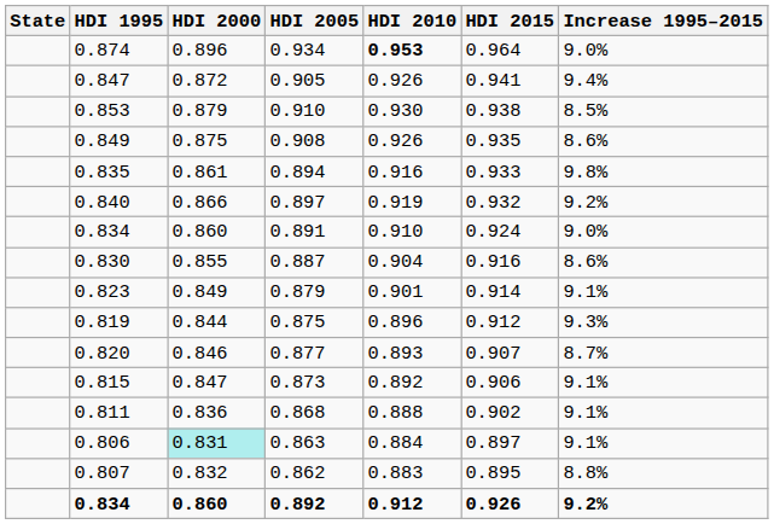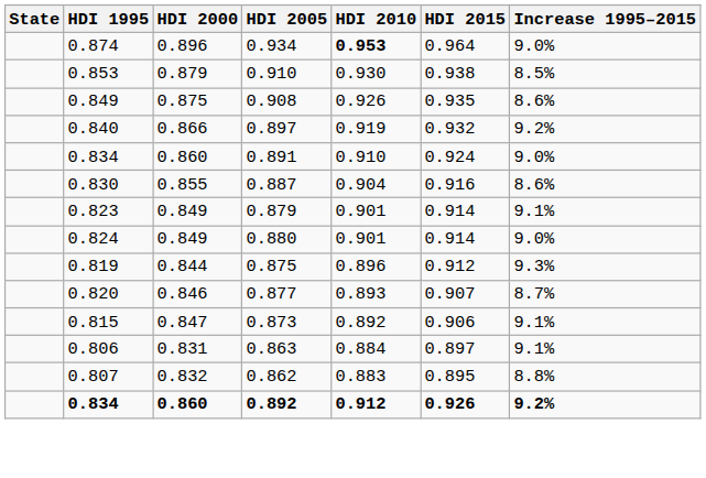 <table class="wikitable sortable">
 <tr>
 <th>State</th>
 <th>HDI 1995</th>
 <th>HDI 2000</th>
 <th>HDI 2005</th>
 <th>HDI 2010</th>
 <th>HDI 2015</th>
 <th>Increase 1995–2015</th>
 </tr>
 <tr>
 <td></td>
 <td>0.874</td>
 <td>0.896</td>
 <td>0.934</td>
 <td><strong>0.953</strong></td>
 <td>0.964</td>
 <td> 9.0%</td>
 </tr>
 <tr>
 <td></td>
-<td>0.847</td>
-<td>0.872</td>
-<td>0.905</td>
-<td>0.926</td>
-<td>0.941</td>
-<td> 9.4%</td>
-</tr>
-<tr>
-<td></td>
 <td>0.853</td>
 <td>0.879</td>
 <td>0.910</td>
 <td>0.930</td>
 <td>0.938</td>
 <td> 8.5%</td>
 </tr>
 <tr>
 <td></td>
 <td>0.849</td>
 <td>0.875</td>
 <td>0.908</td>
 <td>0.926</td>
 <td>0.935</td>
 <td> 8.6%</td>
-</tr>
-<tr>
-<td></td>
-<td>0.835</td>
-<td>0.861</td>
-<td>0.894</td>
-<td>0.916</td>
-<td>0.933</td>
-<td> 9.8%</td>
 </tr>
 <tr>
 <td></td>
 <td>0.840</td>
 <td>0.866</td>
 <td>0.897</td>
 <td>0.919</td>
 <td>0.932</td>
 <td> 9.2%</td>
 </tr>
 <tr>
 <td></td>
 <td>0.834</td>
 <td>0.860</td>
 <td>0.891</td>
 <td>0.910</td>
 <td>0.924</td>
 <td> 9.0%</td>
 </tr>
 <tr>
 <td></td>
 <td>0.830</td>
 <td>0.855</td>
 <td>0.887</td>
 <td>0.904</td>
 <td>0.916</td>
 <td> 8.6%</td>
 </tr>
 <tr>
 <td></td>
 <td>0.823</td>
 <td>0.849</td>
 <td>0.879</td>
 <td>0.901</td>
 <td>0.914</td>
 <td> 9.1%</td>
 </tr>
 <tr>
 <td></td>
+<td>0.824</td>
+<td>0.849</td>
+<td>0.880</td>
+<td>0.901</td>
+<td>0.914</td>
+<td> 9.0%</td>
+</tr>
+<tr>
+<td></td>
 <td>0.819</td>
 <td>0.844</td>
 <td>0.875</td>
 <td>0.896</td>
 <td>0.912</td>
 <td> 9.3%</td>
 </tr>
 <tr>
 <td></td>
 <td>0.820</td>
 <td>0.846</td>
 <td>0.877</td>
 <td>0.893</td>
 <td>0.907</td>
 <td> 8.7%</td>
 </tr>
 <tr>
 <td></td>
 <td>0.815</td>
 <td>0.847</td>
 <td>0.873</td>
 <td>0.892</td>
 <td>0.906</td>
 <td> 9.1%</td>
 </tr>
 <tr>
 <td></td>
-<td>0.811</td>
-<td>0.836</td>
-<td>0.868</td>
-<td>0.888</td>
-<td>0.902</td>
-<td> 9.1%</td>
-</tr>
-<tr>
-<td></td>
 <td>0.806</td>
-<td style="background: paleturquoise;">0.831</td>
+<td>0.831</td>
 <td>0.863</td>
 <td>0.884</td>
 <td>0.897</td>
 <td> 9.1%</td>
 </tr>
 <tr>
 <td></td>
 <td>0.807</td>
 <td>0.832</td>
 <td>0.862</td>
 <td>0.883</td>
 <td>0.895</td>
 <td> 8.8%</td>
 </tr>
 <tr>
 <td style="font-weight:bold;"></td>
 <td style="font-weight:bold;">0.834</td>
 <td style="font-weight:bold;">0.860</td>
 <td style="font-weight:bold;">0.892</td>
 <td style="font-weight:bold;">0.912</td>
 <td style="font-weight:bold;">0.926</td>
 <td style="font-weight:bold;"> 9.2%</td>
 </tr>
 </table>
